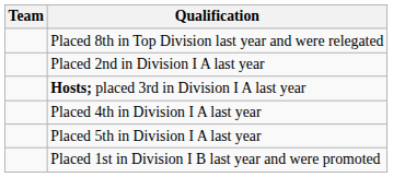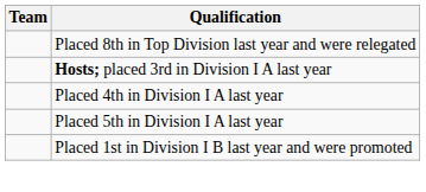 <table class="wikitable">
 <tr>
 <th>Team</th>
 <th>Qualification</th>
 </tr>
 <tr>
 <td></td>
 <td>Placed 8th in Top Division last year and were relegated</td>
-</tr>
-<tr>
-<td></td>
-<td>Placed 2nd in Division I A last year</td>
 </tr>
 <tr>
 <td></td>
 <td><strong>Hosts;</strong> placed 3rd in Division I A last year</td>
 </tr>
 <tr>
 <td></td>
 <td>Placed 4th in Division I A last year</td>
 </tr>
 <tr>
 <td></td>
 <td>Placed 5th in Division I A last year</td>
 </tr>
 <tr>
 <td></td>
 <td>Placed 1st in Division I B last year and were promoted</td>
 </tr>
 </table>
